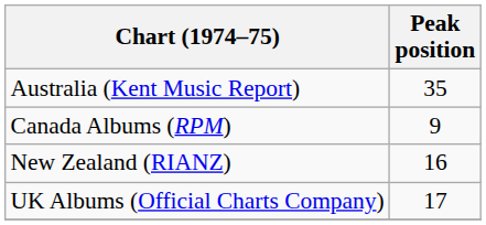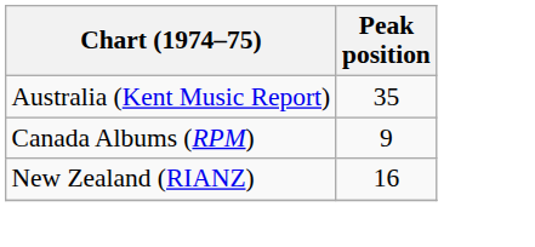 <table class="wikitable">
 <tr>
 <th>Chart (1974–75)</th>
 <th>Peak<br>position</th>
 </tr>
 <tr>
 <td>Australia (<a href='#'>Kent Music Report</a>)</td>
 <td align="center">35</td>
 </tr>
 <tr>
 <td>Canada Albums (<em><a href='#'>RPM</a></em>)</td>
 <td align="center">9</td>
 </tr>
 <tr>
 <td>New Zealand (<a href='#'>RIANZ</a>)</td>
 <td align="center">16</td>
 </tr>
 <tr>
-<td>UK Albums (<a href='#'>Official Charts Company</a>)</td>
-<td align="center">17</td>
-</tr>
-<tr>
 </tr>
 </table>
